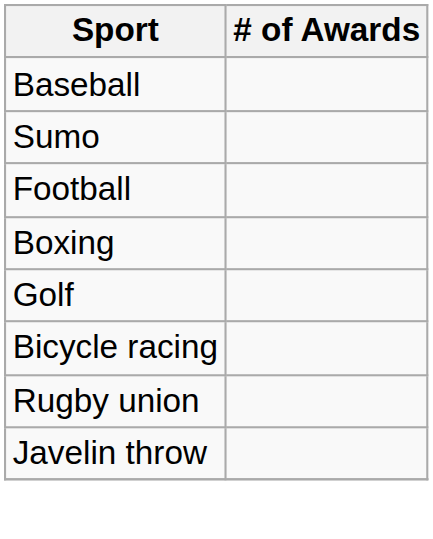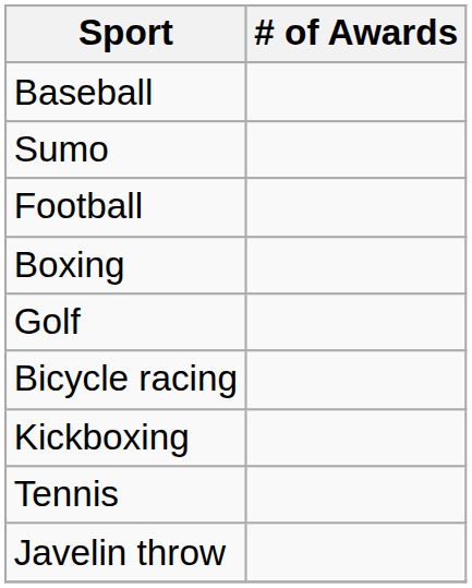 <table class="wikitable">
 <tr>
 <th>Sport</th>
 <th># of Awards</th>
 </tr>
 <tr>
 <td>Baseball</td>
 <td></td>
 </tr>
 <tr>
 <td>Sumo</td>
 <td></td>
 </tr>
 <tr>
 <td>Football</td>
 <td></td>
 </tr>
 <tr>
 <td>Boxing</td>
 <td></td>
 </tr>
 <tr>
 <td>Golf</td>
 <td></td>
 </tr>
 <tr>
 <td>Bicycle racing</td>
 <td></td>
 </tr>
 <tr>
-<td>Rugby union</td>
+<td>Kickboxing</td>
+<td></td>
+</tr>
+<tr>
+<td>Tennis</td>
 <td></td>
 </tr>
 <tr>
 <td>Javelin throw</td>
 <td></td>
 </tr>
 <tr>
 </tr>
 </table>
